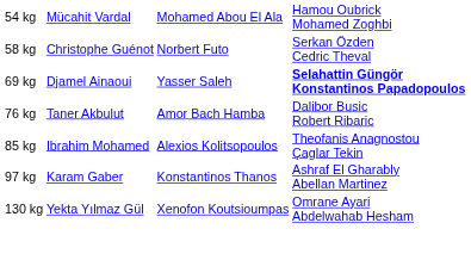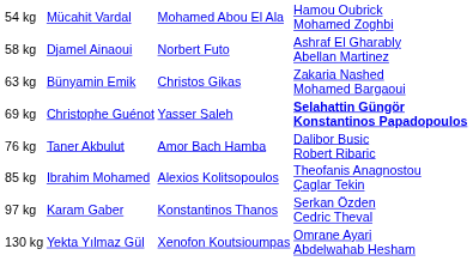 <table>
 <tr>
 <td>54 kg</td>
 <td> <a href='#'>Mücahit Vardal</a></td>
 <td> <a href='#'>Mohamed Abou El Ala</a></td>
 <td> <a href='#'>Hamou Oubrick</a> <br>  <a href='#'>Mohamed Zoghbi</a></td>
 </tr>
 <tr>
 <td>58 kg</td>
-<td> <a href='#'>Christophe Guénot</a></td>
+<td> <a href='#'>Djamel Ainaoui</a></td>
 <td> <a href='#'>Norbert Futo</a></td>
-<td> <a href='#'>Serkan Özden</a> <br>  <a href='#'>Cedric Theval</a></td>
+<td> <a href='#'>Ashraf El Gharably</a> <br>  <a href='#'>Abellan Martinez</a></td>
+</tr>
+<tr>
+<td>63 kg</td>
+<td> <a href='#'>Bünyamin Emik</a></td>
+<td> <a href='#'>Christos Gikas</a></td>
+<td> <a href='#'>Zakaria Nashed</a> <br>  <a href='#'>Mohamed Bargaoui</a></td>
 </tr>
 <tr>
 <td>69 kg</td>
-<td> <a href='#'>Djamel Ainaoui</a></td>
+<td> <a href='#'>Christophe Guénot</a></td>
 <td> <a href='#'>Yasser Saleh</a></td>
 <td><strong> <a href='#'>Selahattin Güngör</a> <br>  <a href='#'>Konstantinos Papadopoulos</a></strong></td>
 </tr>
 <tr>
 <td>76 kg</td>
 <td> <a href='#'>Taner Akbulut</a></td>
 <td> <a href='#'>Amor Bach Hamba</a></td>
 <td> <a href='#'>Dalibor Busic</a> <br>  <a href='#'>Robert Ribaric</a></td>
 </tr>
 <tr>
 <td>85 kg</td>
 <td> <a href='#'>Ibrahim Mohamed</a></td>
 <td> <a href='#'>Alexios Kolitsopoulos</a></td>
 <td> <a href='#'>Theofanis Anagnostou</a> <br>  <a href='#'>Çaglar Tekin</a></td>
 </tr>
 <tr>
 <td>97 kg</td>
 <td> <a href='#'>Karam Gaber</a></td>
 <td> <a href='#'>Konstantinos Thanos</a></td>
-<td> <a href='#'>Ashraf El Gharably</a> <br>  <a href='#'>Abellan Martinez</a></td>
+<td> <a href='#'>Serkan Özden</a> <br>  <a href='#'>Cedric Theval</a></td>
 </tr>
 <tr>
 <td>130 kg</td>
 <td> <a href='#'>Yekta Yılmaz Gül</a></td>
 <td> <a href='#'>Xenofon Koutsioumpas</a></td>
 <td> <a href='#'>Omrane Ayari</a> <br>  <a href='#'>Abdelwahab Hesham</a></td>
 </tr>
 </table>
